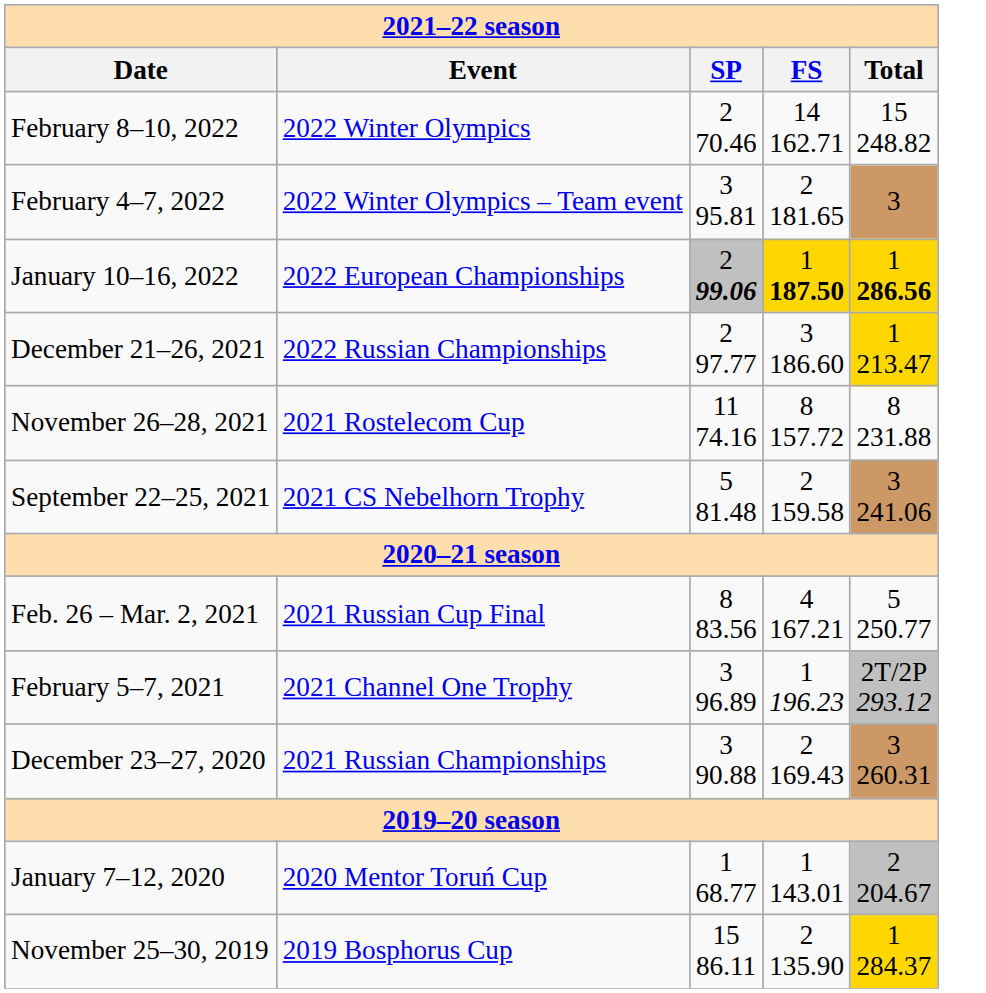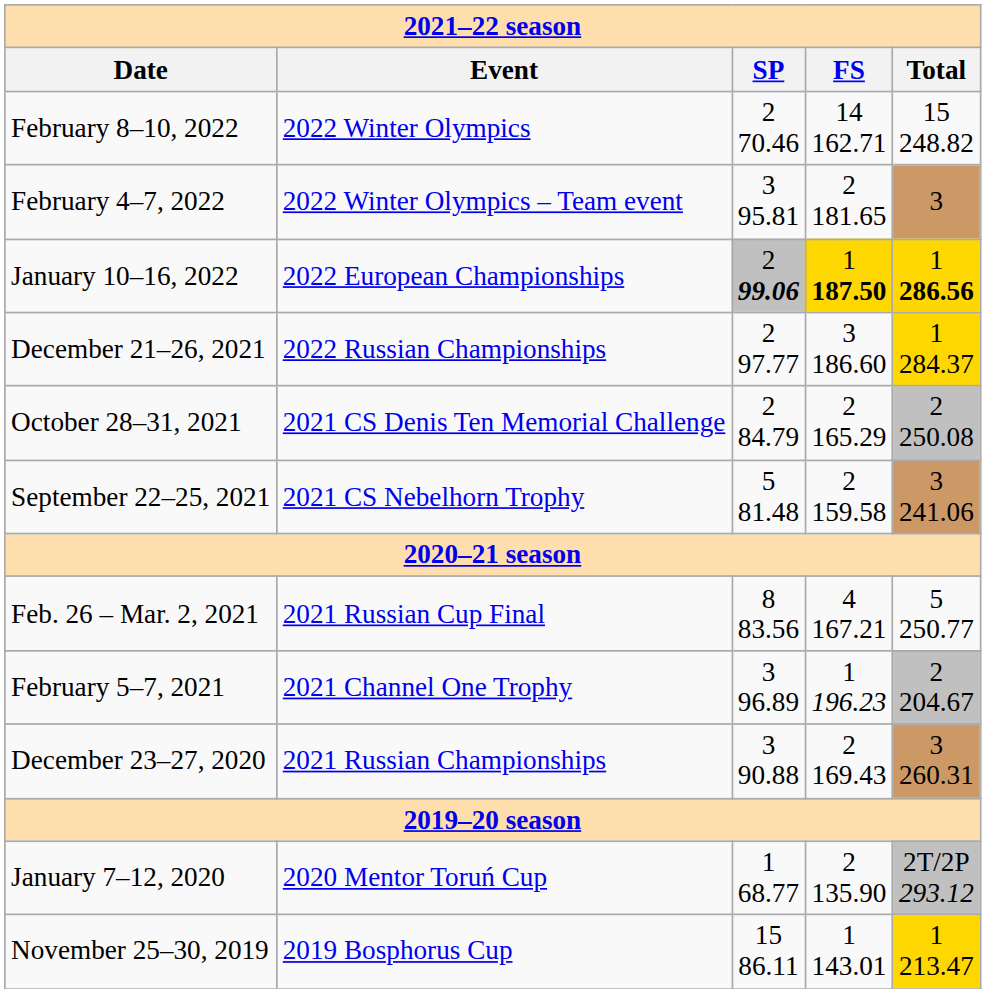 <table class="wikitable">
 <tr>
 <td colspan="5" style="background-color: #ffdead;" align="center"><a href='#'><strong>2021–22 season</strong></a></td>
 </tr>
 <tr>
 <th>Date</th>
 <th>Event</th>
 <th><a href='#'>SP</a></th>
 <th><a href='#'>FS</a></th>
 <th>Total</th>
 </tr>
 <tr>
 <td>February 8–10, 2022</td>
 <td><a href='#'>2022 Winter Olympics</a></td>
 <td align="center">2<br>70.46</td>
 <td align=center>14 <br> 162.71</td>
 <td align=center>15 <br> 248.82</td>
 </tr>
 <tr>
 <td>February 4–7, 2022</td>
 <td><a href='#'>2022 Winter Olympics – Team event</a></td>
 <td align=center>3 <br> 95.81</td>
 <td align=center>2 <br> 181.65</td>
 <td align=center bgcolor=cc9966>3</td>
 </tr>
 <tr>
 <td>January 10–16, 2022</td>
 <td><a href='#'>2022 European Championships</a></td>
 <td align=center bgcolor="silver">2<br><strong><em>99.06</em></strong></td>
 <td align=center bgcolor=gold>1<br><strong>187.50</strong></td>
 <td align=center bgcolor=gold>1<br><strong>286.56</strong></td>
 </tr>
 <tr>
 <td>December 21–26, 2021</td>
 <td><a href='#'>2022 Russian Championships</a></td>
 <td align="center">2<br>97.77</td>
 <td align="center">3<br>186.60</td>
-<td align="center" bgcolor="gold">1<br>213.47</td>
+<td align="center" bgcolor="gold">1<br>284.37</td>
 </tr>
 <tr>
-<td>November 26–28, 2021</td>
-<td><a href='#'>2021 Rostelecom Cup</a></td>
-<td align="center">11<br>74.16</td>
-<td align="center">8<br>157.72</td>
-<td align="center">8<br>231.88</td>
+<td>October 28–31, 2021</td>
+<td><a href='#'>2021 CS Denis Ten Memorial Challenge</a></td>
+<td align="center">2<br>84.79</td>
+<td align="center">2<br>165.29</td>
+<td align="center" bgcolor="silver">2<br>250.08</td>
 </tr>
 <tr>
 <td>September 22–25, 2021</td>
 <td><a href='#'>2021 CS Nebelhorn Trophy</a></td>
 <td align="center">5<br>81.48</td>
 <td align="center">2<br>159.58</td>
 <td align="center" bgcolor="cc9966">3<br>241.06</td>
 </tr>
 <tr>
 <td colspan="5" style="background-color: #ffdead;" align="center"><a href='#'><strong>2020–21 season</strong></a></td>
 </tr>
 <tr>
 <td>Feb. 26 – Mar. 2, 2021</td>
 <td><a href='#'>2021 Russian Cup Final</a></td>
 <td align="center">8<br>83.56</td>
 <td align="center">4<br>167.21</td>
 <td align="center">5<br>250.77</td>
 </tr>
 <tr>
 <td>February 5–7, 2021</td>
 <td><a href='#'>2021 Channel One Trophy</a></td>
 <td align="center">3<br>96.89</td>
 <td align="center">1<br><em>196.23</em></td>
-<td align="center" bgcolor="silver">2T/2P<br><em>293.12</em></td>
+<td align="center" bgcolor="silver">2<br>204.67</td>
 </tr>
 <tr>
 <td>December 23–27, 2020</td>
 <td><a href='#'>2021 Russian Championships</a></td>
 <td align="center">3<br>90.88</td>
 <td align="center">2<br>169.43</td>
 <td align="center" bgcolor="cc9966">3<br>260.31</td>
 </tr>
 <tr>
 <td colspan="5" style="background-color: #ffdead;" align="center"><a href='#'><strong>2019–20 season</strong></a></td>
 </tr>
 <tr>
 <td>January 7–12, 2020</td>
 <td><a href='#'>2020 Mentor Toruń Cup</a></td>
 <td align="center">1<br>68.77</td>
-<td align="center">1<br>143.01</td>
-<td align="center" bgcolor="silver">2<br>204.67</td>
+<td align="center">2<br>135.90</td>
+<td align="center" bgcolor="silver">2T/2P<br><em>293.12</em></td>
 </tr>
 <tr>
 <td>November 25–30, 2019</td>
 <td><a href='#'>2019 Bosphorus Cup</a></td>
 <td align=center>15 <br> 86.11</td>
-<td align="center">2<br>135.90</td>
-<td align="center" bgcolor="gold">1<br>284.37</td>
+<td align="center">1<br>143.01</td>
+<td align="center" bgcolor="gold">1<br>213.47</td>
 </tr>
 </table>
